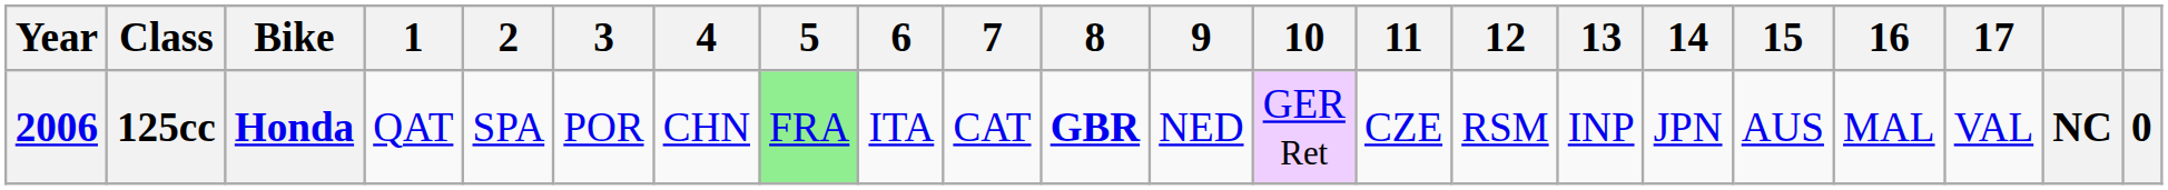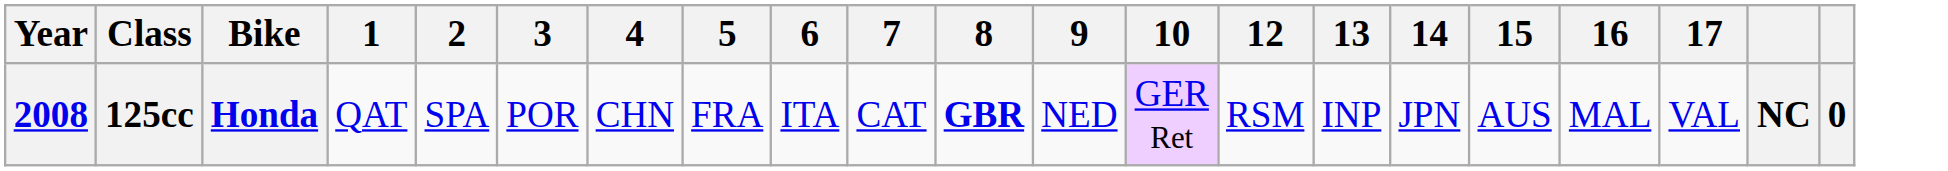 <table class="wikitable" style="text-align:center">
 <tr>
 <th>Year</th>
 <th>Class</th>
 <th>Bike</th>
 <th>1</th>
 <th>2</th>
 <th>3</th>
 <th>4</th>
 <th>5</th>
 <th>6</th>
 <th>7</th>
 <th>8</th>
 <th>9</th>
 <th>10</th>
-<th>11</th>
 <th>12</th>
 <th>13</th>
 <th>14</th>
 <th>15</th>
 <th>16</th>
 <th>17</th>
 <th></th>
 <th></th>
 </tr>
 <tr>
-<th><a href='#'>2006</a></th>
+<th><a href='#'>2008</a></th>
 <th>125cc</th>
 <th><a href='#'>Honda</a></th>
 <td><a href='#'>QAT</a></td>
 <td><a href='#'>SPA</a></td>
 <td><a href='#'>POR</a></td>
 <td><a href='#'>CHN</a></td>
-<td style="background: lightgreen;"><a href='#'>FRA</a></td>
+<td><a href='#'>FRA</a></td>
 <td><a href='#'>ITA</a></td>
 <td><a href='#'>CAT</a></td>
 <td><strong><a href='#'>GBR</a></strong></td>
 <td><a href='#'>NED</a></td>
 <td style="background:#efcfff;"><a href='#'>GER</a><br><small>Ret</small></td>
-<td><a href='#'>CZE</a></td>
 <td><a href='#'>RSM</a></td>
 <td><a href='#'>INP</a></td>
 <td><a href='#'>JPN</a></td>
 <td><a href='#'>AUS</a></td>
 <td><a href='#'>MAL</a></td>
 <td><a href='#'>VAL</a></td>
 <th>NC</th>
 <th>0</th>
 </tr>
 </table>
